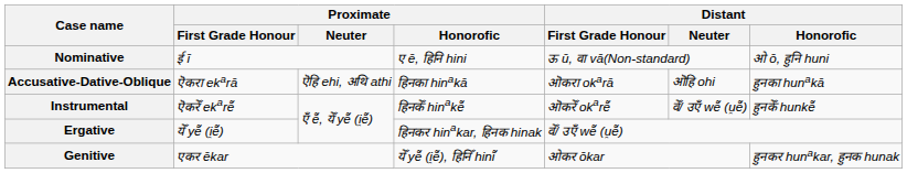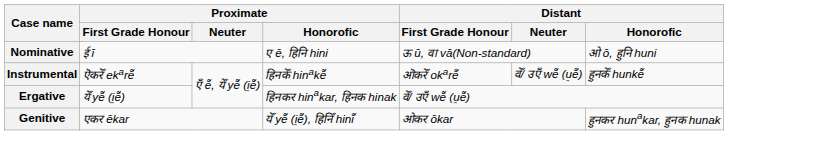 <table class="wikitable">
 <tr>
 <th rowspan="2">Case name</th>
 <th colspan="3">Proximate</th>
 <th colspan="3">Distant</th>
 </tr>
 <tr>
 <th>First Grade Honour</th>
 <th>Neuter</th>
 <th>Honorofic</th>
 <th>First Grade Honour</th>
 <th>Neuter</th>
 <th>Honorofic</th>
 </tr>
 <tr>
 <th>Nominative</th>
 <td colspan="2"><em>ई ī</em></td>
 <td><em>ए ē, हिनि hini</em></td>
 <td colspan="2"><em>ऊ ū, वा vā(Non-standard)</em></td>
 <td><em>ओ ō, हुनि huni</em></td>
-</tr>
-<tr>
-<th>Accusative-Dative-Oblique</th>
-<td><em>ऎकरा ek<sup>a</sup>rā</em></td>
-<td><em>ऎहि ehi, अथि athi</em></td>
-<td><em>हिनका hin<sup>a</sup>kā</em></td>
-<td><em>ऒकरा ok<sup>a</sup>rā</em></td>
-<td><em>ऒहि ohi</em></td>
-<td><em>हुनका hun<sup>a</sup>kā</em></td>
 </tr>
 <tr>
 <th>Instrumental</th>
 <td><em>ऎकरेँ ek<sup>a</sup>rē̃</em></td>
 <td rowspan="2"><em>एँ ē̃, येँ yē̃ (i̯ē̃)</em></td>
 <td><em>हिनकेँ hin<sup>a</sup>kē̃</em></td>
 <td><em>ऒकरेँ ok<sup>a</sup>rē̃</em></td>
 <td><em>वेँ/ उएँ wē̃ (u̯ē̃)</em></td>
 <td><em>हुनकेँ hunkē̃</em></td>
 </tr>
 <tr>
 <th>Ergative</th>
 <td><em>येँ yē̃ (i̯ē̃)</em></td>
 <td><em>हिनकर hin<sup>a</sup>kar, हिनक hinak</em></td>
 <td colspan="3"><em>वेँ/ उएँ wē̃ (u̯ē̃)</em></td>
 </tr>
 <tr>
 <th>Genitive</th>
 <td colspan="2"><em>एकर ēkar</em></td>
 <td><em>येँ yē̃ (i̯ē̃), हिनिँ hinī̃</em></td>
 <td colspan="2"><em>ओकर ōkar</em></td>
 <td><em>हुनकर hun<sup>a</sup>kar, हुनक hunak</em></td>
 </tr>
 </table>
